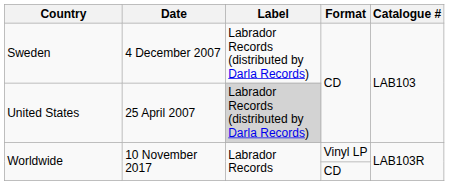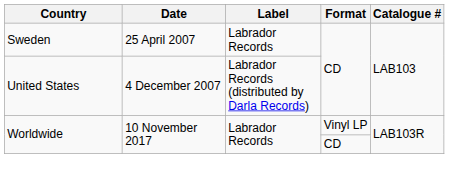 <table class="wikitable">
 <tr>
 <th width="150px">Country</th>
 <th width="130px">Date</th>
 <th width="120px">Label</th>
 <th>Format</th>
 <th>Catalogue #</th>
 </tr>
 <tr>
 <td>Sweden</td>
-<td>4 December 2007</td>
-<td>Labrador Records (distributed by <a href='#'>Darla Records</a>)</td>
+<td>25 April 2007</td>
+<td>Labrador Records</td>
 <td rowspan="2">CD</td>
 <td rowspan="2">LAB103</td>
 </tr>
 <tr>
 <td>United States</td>
-<td>25 April 2007</td>
-<td style="background: lightgrey;">Labrador Records (distributed by <a href='#'>Darla Records</a>)</td>
+<td>4 December 2007</td>
+<td>Labrador Records (distributed by <a href='#'>Darla Records</a>)</td>
 </tr>
 <tr>
 <td rowspan="2">Worldwide</td>
 <td rowspan="2">10 November 2017</td>
 <td rowspan="2">Labrador Records</td>
 <td>Vinyl LP</td>
 <td rowspan="2">LAB103R</td>
 </tr>
 <tr>
 <td>CD</td>
 </tr>
 </table>
